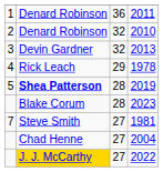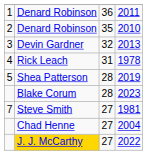 <table class="wikitable">
 <tr>
 </tr>
 <tr>
 <td>1</td>
 <td><a href='#'>Denard Robinson</a></td>
 <td><abbr>36</abbr></td>
 <td><a href='#'>2011</a></td>
 </tr>
 <tr>
 <td>2</td>
 <td><a href='#'>Denard Robinson</a></td>
-<td><abbr>32</abbr></td>
+<td><abbr>35</abbr></td>
 <td><a href='#'>2010</a></td>
 </tr>
 <tr>
 <td>3</td>
 <td><a href='#'>Devin Gardner</a></td>
 <td><abbr>32</abbr></td>
 <td><a href='#'>2013</a></td>
 </tr>
 <tr>
 <td>4</td>
 <td><a href='#'>Rick Leach</a></td>
-<td><abbr>29</abbr></td>
+<td><abbr>31</abbr></td>
 <td><a href='#'>1978</a></td>
 </tr>
 <tr>
 <td>5</td>
-<td><strong><a href='#'>Shea Patterson</a></strong></td>
+<td><a href='#'>Shea Patterson</a></td>
 <td><abbr>28</abbr></td>
 <td><a href='#'>2019</a></td>
 </tr>
 <tr>
 <td></td>
 <td><a href='#'>Blake Corum</a></td>
 <td><abbr>28</abbr></td>
 <td><a href='#'>2023</a></td>
 </tr>
 <tr>
 <td>7</td>
 <td><a href='#'>Steve Smith</a></td>
 <td><abbr>27</abbr></td>
 <td><a href='#'>1981</a></td>
 </tr>
 <tr>
 <td></td>
 <td><a href='#'>Chad Henne</a></td>
 <td><abbr>27</abbr></td>
 <td><a href='#'>2004</a></td>
 </tr>
 <tr>
 <td></td>
 <td style="background: gold;"><a href='#'>J. J. McCarthy</a></td>
 <td><abbr>27</abbr></td>
 <td><a href='#'>2022</a></td>
 </tr>
 </table>
